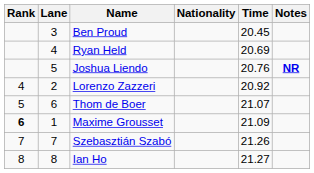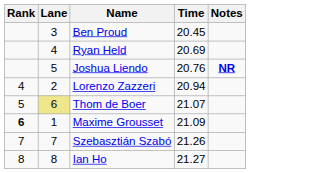 <table class="wikitable sortable" style="text-align:center">
 <tr>
 <th>Rank</th>
 <th>Lane</th>
 <th>Name</th>
-<th>Nationality</th>
 <th>Time</th>
 <th>Notes</th>
 </tr>
 <tr>
 <td></td>
 <td>3</td>
 <td align=left><a href='#'>Ben Proud</a></td>
-<td align=left></td>
 <td>20.45</td>
 <td></td>
 </tr>
 <tr>
 <td></td>
 <td>4</td>
 <td align=left><a href='#'>Ryan Held</a></td>
-<td align=left></td>
 <td>20.69</td>
 <td></td>
 </tr>
 <tr>
 <td></td>
 <td>5</td>
 <td align=left><a href='#'>Joshua Liendo</a></td>
-<td align=left></td>
 <td>20.76</td>
 <td><strong><a href='#'>NR</a></strong></td>
 </tr>
 <tr>
 <td>4</td>
 <td>2</td>
 <td align=left><a href='#'>Lorenzo Zazzeri</a></td>
-<td align=left></td>
-<td>20.92</td>
+<td>20.94</td>
 <td></td>
 </tr>
 <tr>
 <td>5</td>
-<td>6</td>
+<td style="background: khaki;">6</td>
 <td align=left><a href='#'>Thom de Boer</a></td>
-<td align=left></td>
 <td>21.07</td>
 <td></td>
 </tr>
 <tr>
 <td><strong>6</strong></td>
 <td>1</td>
 <td align=left><a href='#'>Maxime Grousset</a></td>
-<td align=left></td>
 <td>21.09</td>
 <td></td>
 </tr>
 <tr>
 <td>7</td>
 <td>7</td>
 <td align=left><a href='#'>Szebasztián Szabó</a></td>
-<td align=left></td>
 <td>21.26</td>
 <td></td>
 </tr>
 <tr>
 <td>8</td>
 <td>8</td>
 <td align=left><a href='#'>Ian Ho</a></td>
-<td align=left></td>
 <td>21.27</td>
 <td></td>
 </tr>
 </table>
